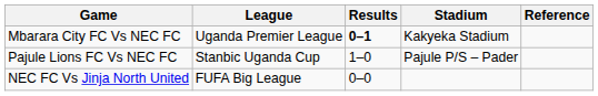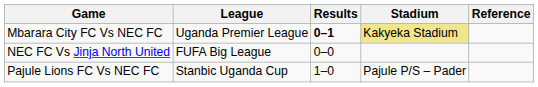 <table class="wikitable">
 <tr>
 <th>Game</th>
 <th>League</th>
 <th>Results</th>
 <th>Stadium</th>
 <th>Reference</th>
 </tr>
 <tr>
 <td>Mbarara City FC Vs NEC FC</td>
 <td>Uganda Premier League</td>
 <td><strong>0–1</strong></td>
-<td>Kakyeka Stadium</td>
+<td style="background: khaki;">Kakyeka Stadium</td>
+<td></td>
+</tr>
+<tr>
+<td>NEC FC Vs <a href='#'>Jinja North United</a></td>
+<td>FUFA Big League</td>
+<td>0–0</td>
+<td></td>
 <td></td>
 </tr>
 <tr>
 <td>Pajule Lions FC Vs NEC FC</td>
 <td>Stanbic Uganda Cup</td>
 <td>1–0</td>
 <td>Pajule P/S – Pader</td>
 <td></td>
 </tr>
-<tr>
-<td>NEC FC Vs <a href='#'>Jinja North United</a></td>
-<td>FUFA Big League</td>
-<td>0–0</td>
-<td></td>
-<td></td>
-</tr>
 </table>
